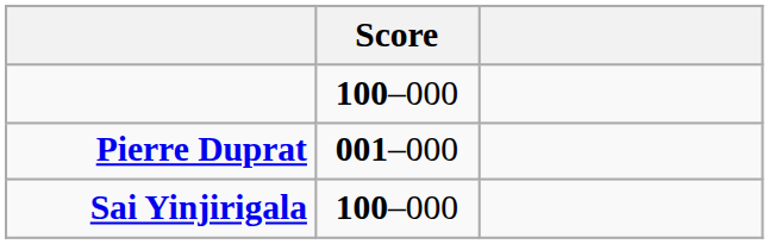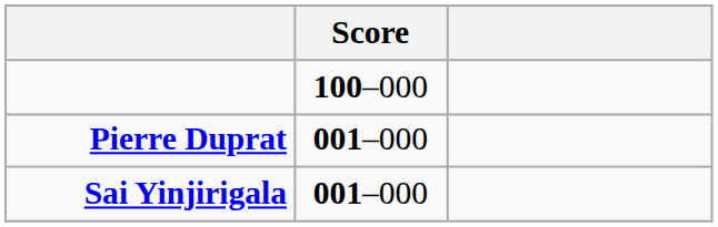 <table class="wikitable" style="text-align: center; font-size:90% ">
 <tr>
 <th align="right" width="120"></th>
 <th width="60">Score</th>
 <th align="left" width="110"></th>
 </tr>
 <tr>
 <td align=right></td>
 <td align=center><strong>100</strong>–000</td>
 <td align=left></td>
 </tr>
 <tr>
 <td align=right><strong><a href='#'>Pierre Duprat</a> </strong></td>
 <td align=center><strong>001</strong>–000</td>
 <td align=left></td>
 </tr>
 <tr>
 <td align=right><strong><a href='#'>Sai Yinjirigala</a> </strong></td>
-<td align=center><strong>100</strong>–000</td>
+<td align=center><strong>001</strong>–000</td>
 <td align=left></td>
 </tr>
 </table>
